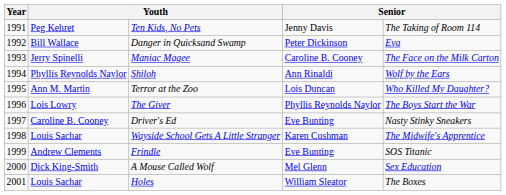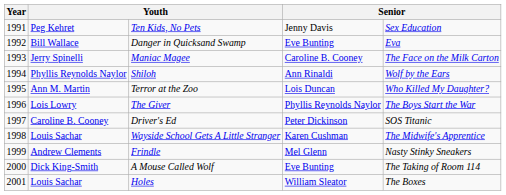 <table class="wikitable">
 <tr>
 <th>Year</th>
 <th colspan="2">Youth</th>
 <th colspan="2">Senior</th>
 </tr>
 <tr>
 <td>1991</td>
 <td><a href='#'>Peg Kehret</a></td>
 <td><em><a href='#'>Ten Kids, No Pets</a></em></td>
 <td>Jenny Davis</td>
-<td><em>The Taking of Room 114</em></td>
+<td><em><a href='#'>Sex Education</a></em></td>
 </tr>
 <tr>
 <td>1992</td>
 <td><a href='#'>Bill Wallace</a></td>
 <td><em>Danger in Quicksand Swamp</em></td>
-<td><a href='#'>Peter Dickinson</a></td>
+<td><a href='#'>Eve Bunting</a></td>
 <td><em><a href='#'>Eva</a></em></td>
 </tr>
 <tr>
 <td>1993</td>
 <td><a href='#'>Jerry Spinelli</a></td>
 <td><em><a href='#'>Maniac Magee</a></em></td>
 <td><a href='#'>Caroline B. Cooney</a></td>
 <td><em><a href='#'>The Face on the Milk Carton</a></em></td>
 </tr>
 <tr>
 <td>1994</td>
 <td><a href='#'>Phyllis Reynolds Naylor</a></td>
 <td><em><a href='#'>Shiloh</a></em></td>
 <td><a href='#'>Ann Rinaldi</a></td>
 <td><em><a href='#'>Wolf by the Ears</a></em></td>
 </tr>
 <tr>
 <td>1995</td>
 <td><a href='#'>Ann M. Martin</a></td>
 <td><em>Terror at the Zoo</em></td>
 <td><a href='#'>Lois Duncan</a></td>
 <td><em><a href='#'>Who Killed My Daughter?</a></em></td>
 </tr>
 <tr>
 <td>1996</td>
 <td><a href='#'>Lois Lowry</a></td>
 <td><em><a href='#'>The Giver</a></em></td>
 <td><a href='#'>Phyllis Reynolds Naylor</a></td>
 <td><em><a href='#'>The Boys Start the War</a></em></td>
 </tr>
 <tr>
 <td>1997</td>
 <td><a href='#'>Caroline B. Cooney</a></td>
 <td><em>Driver's Ed</em></td>
-<td><a href='#'>Eve Bunting</a></td>
-<td><em>Nasty Stinky Sneakers</em></td>
+<td><a href='#'>Peter Dickinson</a></td>
+<td><em>SOS Titanic</em></td>
 </tr>
 <tr>
 <td>1998</td>
 <td><a href='#'>Louis Sachar</a></td>
 <td><em><a href='#'>Wayside School Gets A Little Stranger</a></em></td>
 <td><a href='#'>Karen Cushman</a></td>
 <td><em><a href='#'>The Midwife's Apprentice</a></em></td>
 </tr>
 <tr>
 <td>1999</td>
 <td><a href='#'>Andrew Clements</a></td>
 <td><em><a href='#'>Frindle</a></em></td>
-<td><a href='#'>Eve Bunting</a></td>
-<td><em>SOS Titanic</em></td>
+<td><a href='#'>Mel Glenn</a></td>
+<td><em>Nasty Stinky Sneakers</em></td>
 </tr>
 <tr>
 <td>2000</td>
 <td><a href='#'>Dick King-Smith</a></td>
 <td><em>A Mouse Called Wolf</em></td>
-<td><a href='#'>Mel Glenn</a></td>
-<td><em><a href='#'>Sex Education</a></em></td>
+<td><a href='#'>Eve Bunting</a></td>
+<td><em>The Taking of Room 114</em></td>
 </tr>
 <tr>
 <td>2001</td>
 <td><a href='#'>Louis Sachar</a></td>
 <td><em><a href='#'>Holes</a></em></td>
 <td><a href='#'>William Sleator</a></td>
 <td><em>The Boxes</em></td>
 </tr>
 </table>
